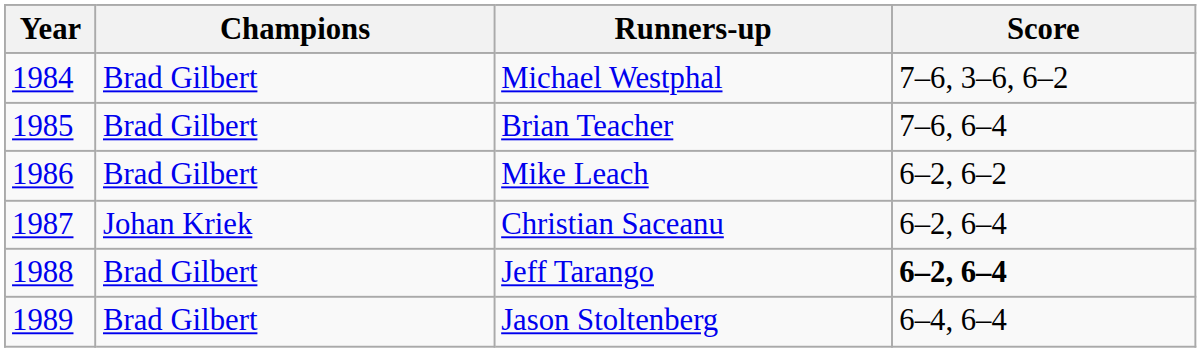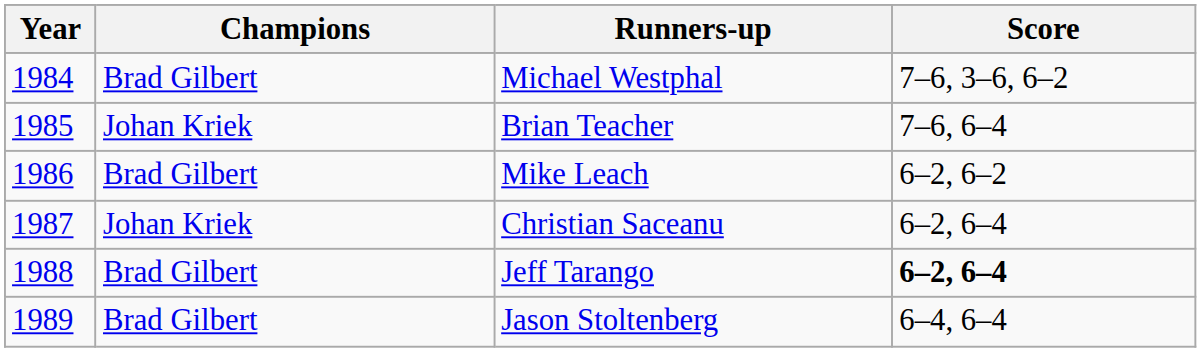 <table class="wikitable">
 <tr>
 <th style="width:40px">Year</th>
 <th style="width:200px">Champions</th>
 <th style="width:200px">Runners-up</th>
 <th style="width:150px" class="unsortable">Score</th>
 </tr>
 <tr>
 <td><a href='#'>1984</a></td>
 <td> <a href='#'>Brad Gilbert</a></td>
 <td> <a href='#'>Michael Westphal</a></td>
 <td>7–6, 3–6, 6–2</td>
 </tr>
 <tr>
 <td><a href='#'>1985</a></td>
-<td> <a href='#'>Brad Gilbert</a></td>
+<td> <a href='#'>Johan Kriek</a></td>
 <td> <a href='#'>Brian Teacher</a></td>
 <td>7–6, 6–4</td>
 </tr>
 <tr>
 <td><a href='#'>1986</a></td>
 <td> <a href='#'>Brad Gilbert</a></td>
 <td> <a href='#'>Mike Leach</a></td>
 <td>6–2, 6–2</td>
 </tr>
 <tr>
 <td><a href='#'>1987</a></td>
 <td> <a href='#'>Johan Kriek</a></td>
 <td> <a href='#'>Christian Saceanu</a></td>
 <td>6–2, 6–4</td>
 </tr>
 <tr>
 <td><a href='#'>1988</a></td>
 <td> <a href='#'>Brad Gilbert</a></td>
 <td> <a href='#'>Jeff Tarango</a></td>
 <td><strong>6–2, 6–4</strong></td>
 </tr>
 <tr>
 <td><a href='#'>1989</a></td>
 <td> <a href='#'>Brad Gilbert</a></td>
 <td> <a href='#'>Jason Stoltenberg</a></td>
 <td>6–4, 6–4</td>
 </tr>
 </table>
